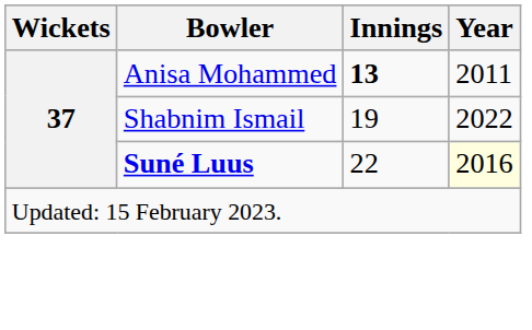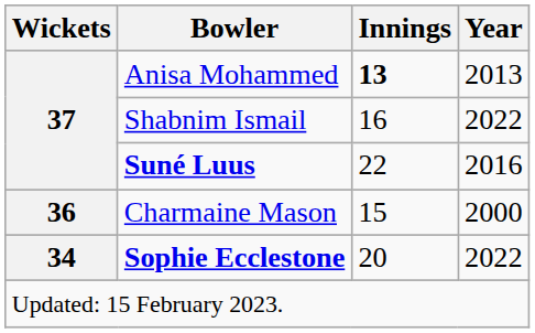 <table class="wikitable sortable defaultcenter">
 <tr>
 <th scope="col">Wickets</th>
 <th scope="col">Bowler</th>
 <th scope="col">Innings</th>
 <th scope="col">Year</th>
 </tr>
 <tr>
 <th scope="row" rowspan=3>37</th>
 <td> <a href='#'>Anisa Mohammed</a></td>
 <td><strong>13</strong></td>
-<td>2011</td>
+<td>2013</td>
 </tr>
 <tr>
 <td> <a href='#'>Shabnim Ismail</a></td>
-<td>19</td>
+<td>16</td>
 <td>2022</td>
 </tr>
 <tr>
 <td> <strong><a href='#'>Suné Luus</a></strong></td>
 <td>22</td>
-<td style="background: lightyellow;">2016</td>
+<td>2016</td>
+</tr>
+<tr>
+<th scope="row">36</th>
+<td> <a href='#'>Charmaine Mason</a></td>
+<td>15</td>
+<td>2000</td>
+</tr>
+<tr>
+<th scope="row">34</th>
+<td> <strong><a href='#'>Sophie Ecclestone</a></strong></td>
+<td>20</td>
+<td>2022</td>
 </tr>
 <tr>
 <td scope=row colspan=4 style="text-align:left;"><small>Updated: 15 February 2023.</small></td>
 </tr>
 </table>
